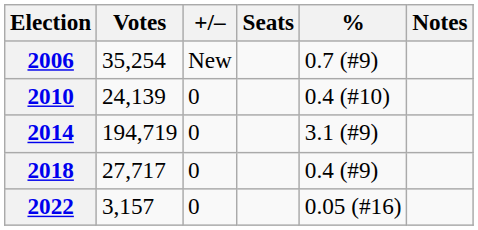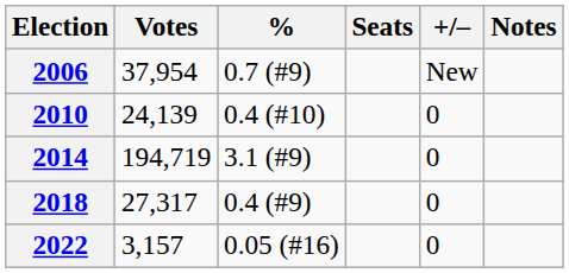 <table class="wikitable">
 <tr>
 <th>Election</th>
 <th>Votes</th>
+<th>%</th>
+<th>Seats</th>
 <th>+/–</th>
-<th>Seats</th>
-<th>%</th>
 <th>Notes</th>
 </tr>
 <tr>
 <th><a href='#'>2006</a></th>
-<td>35,254</td>
+<td>37,954</td>
+<td>0.7 (#9)</td>
+<td></td>
 <td>New</td>
-<td></td>
-<td>0.7 (#9)</td>
 <td></td>
 </tr>
 <tr>
 <th><a href='#'>2010</a></th>
 <td>24,139</td>
+<td>0.4 (#10)</td>
+<td></td>
 <td> 0</td>
-<td></td>
-<td>0.4 (#10)</td>
 <td></td>
 </tr>
 <tr>
 <th><a href='#'>2014</a></th>
 <td>194,719</td>
+<td>3.1 (#9)</td>
+<td></td>
 <td> 0</td>
-<td></td>
-<td>3.1 (#9)</td>
 <td></td>
 </tr>
 <tr>
 <th><a href='#'>2018</a></th>
-<td>27,717</td>
+<td>27,317</td>
+<td>0.4 (#9)</td>
+<td></td>
 <td> 0</td>
-<td></td>
-<td>0.4 (#9)</td>
 <td></td>
 </tr>
 <tr>
 <th><a href='#'>2022</a></th>
 <td>3,157</td>
+<td>0.05 (#16)</td>
+<td></td>
 <td> 0</td>
-<td></td>
-<td>0.05 (#16)</td>
 <td></td>
 </tr>
 </table>
